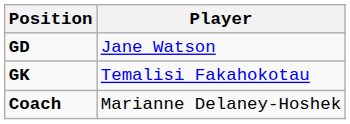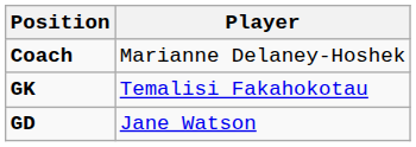 <table class="wikitable collapsible">
 <tr>
 <th>Position</th>
 <th>Player</th>
 </tr>
 <tr>
-<td><strong>GD</strong></td>
-<td><a href='#'>Jane Watson</a></td>
+<td><strong>Coach</strong></td>
+<td>Marianne Delaney-Hoshek</td>
 </tr>
 <tr>
 <td><strong>GK</strong></td>
 <td><a href='#'>Temalisi Fakahokotau</a></td>
 </tr>
 <tr>
-<td><strong>Coach</strong></td>
-<td>Marianne Delaney-Hoshek</td>
+<td><strong>GD</strong></td>
+<td><a href='#'>Jane Watson</a></td>
 </tr>
 </table>
